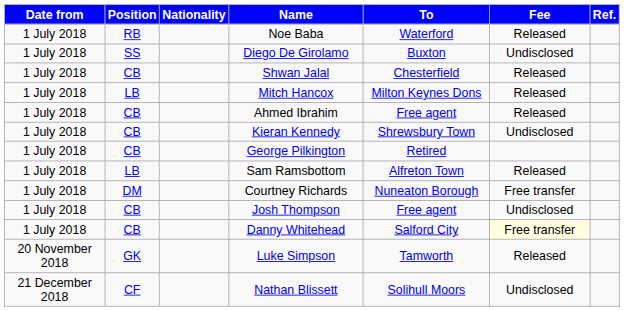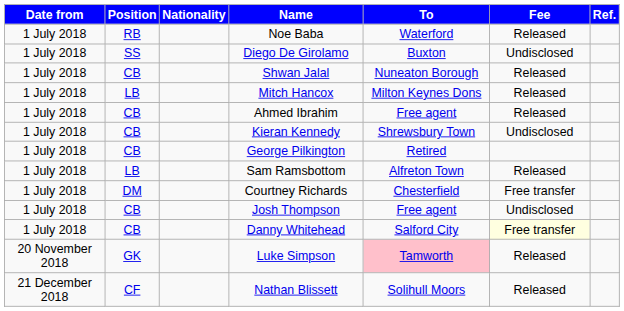 <table class="wikitable"  style="text-align:center; font-size:90%; ">
 <tr>
 <th style="background:blue; color:#FFFFFF; width:110px;">Date from</th>
 <th style="background:blue; color:#FFFFFF; width:50px;">Position</th>
 <th style="background:blue; color:#FFFFFF; width:50px;">Nationality</th>
 <th style="background:blue; color:#FFFFFF; width:150px;">Name</th>
 <th style="background:blue; color:#FFFFFF; width:140px;">To</th>
 <th style="background:blue; color:#FFFFFF; width:110px;">Fee</th>
 <th style="background:blue; color:#FFFFFF; width:25px;">Ref.</th>
 </tr>
 <tr>
 <td>1 July 2018</td>
 <td><a href='#'>RB</a></td>
 <td></td>
 <td>Noe Baba</td>
 <td> <a href='#'>Waterford</a></td>
 <td>Released</td>
 <td></td>
 </tr>
 <tr>
 <td>1 July 2018</td>
 <td><a href='#'>SS</a></td>
 <td></td>
 <td><a href='#'>Diego De Girolamo</a></td>
 <td><a href='#'>Buxton</a></td>
 <td>Undisclosed</td>
 <td></td>
 </tr>
 <tr>
 <td>1 July 2018</td>
 <td><a href='#'>CB</a></td>
 <td></td>
 <td><a href='#'>Shwan Jalal</a></td>
-<td><a href='#'>Chesterfield</a></td>
+<td><a href='#'>Nuneaton Borough</a></td>
 <td>Released</td>
 <td></td>
 </tr>
 <tr>
 <td>1 July 2018</td>
 <td><a href='#'>LB</a></td>
 <td></td>
 <td><a href='#'>Mitch Hancox</a></td>
 <td><a href='#'>Milton Keynes Dons</a></td>
 <td>Released</td>
 <td></td>
 </tr>
 <tr>
 <td>1 July 2018</td>
 <td><a href='#'>CB</a></td>
 <td></td>
 <td>Ahmed Ibrahim</td>
 <td><a href='#'>Free agent</a></td>
 <td>Released</td>
 <td></td>
 </tr>
 <tr>
 <td>1 July 2018</td>
 <td><a href='#'>CB</a></td>
 <td></td>
 <td><a href='#'>Kieran Kennedy</a></td>
 <td><a href='#'>Shrewsbury Town</a></td>
 <td>Undisclosed</td>
 <td></td>
 </tr>
 <tr>
 <td>1 July 2018</td>
 <td><a href='#'>CB</a></td>
 <td></td>
 <td><a href='#'>George Pilkington</a></td>
 <td><a href='#'>Retired</a></td>
 <td></td>
 <td></td>
 </tr>
 <tr>
 <td>1 July 2018</td>
 <td><a href='#'>LB</a></td>
 <td></td>
 <td>Sam Ramsbottom</td>
 <td><a href='#'>Alfreton Town</a></td>
 <td>Released</td>
 <td></td>
 </tr>
 <tr>
 <td>1 July 2018</td>
 <td><a href='#'>DM</a></td>
 <td></td>
 <td>Courtney Richards</td>
-<td><a href='#'>Nuneaton Borough</a></td>
+<td><a href='#'>Chesterfield</a></td>
 <td>Free transfer</td>
 <td></td>
 </tr>
 <tr>
 <td>1 July 2018</td>
 <td><a href='#'>CB</a></td>
 <td></td>
 <td><a href='#'>Josh Thompson</a></td>
 <td><a href='#'>Free agent</a></td>
 <td>Undisclosed</td>
 <td></td>
 </tr>
 <tr>
 <td>1 July 2018</td>
 <td><a href='#'>CB</a></td>
 <td></td>
 <td><a href='#'>Danny Whitehead</a></td>
 <td><a href='#'>Salford City</a></td>
 <td style="background: lightyellow;">Free transfer</td>
 <td></td>
 </tr>
 <tr>
 <td>20 November 2018</td>
 <td><a href='#'>GK</a></td>
 <td></td>
 <td><a href='#'>Luke Simpson</a></td>
-<td><a href='#'>Tamworth</a></td>
+<td style="background: pink;"><a href='#'>Tamworth</a></td>
 <td>Released</td>
 <td></td>
 </tr>
 <tr>
 <td>21 December 2018</td>
 <td><a href='#'>CF</a></td>
 <td></td>
 <td><a href='#'>Nathan Blissett</a></td>
 <td><a href='#'>Solihull Moors</a></td>
-<td>Undisclosed</td>
+<td>Released</td>
 <td></td>
 </tr>
 </table>
